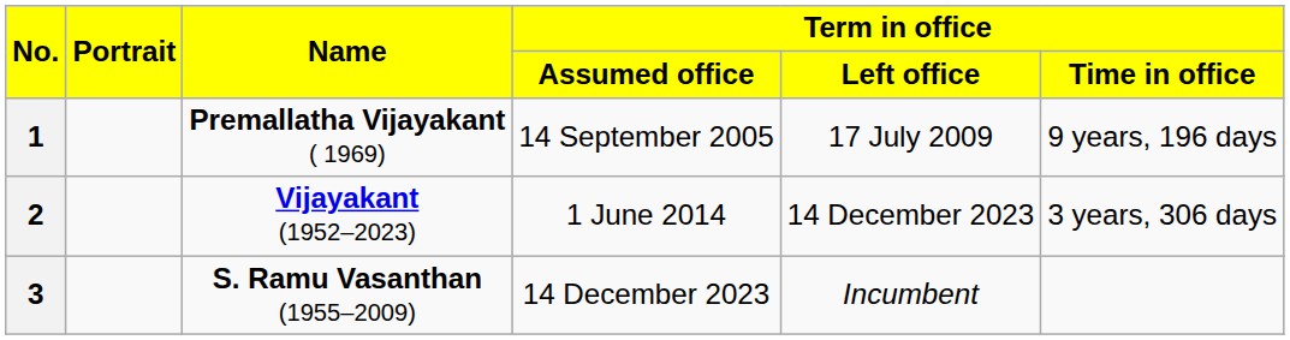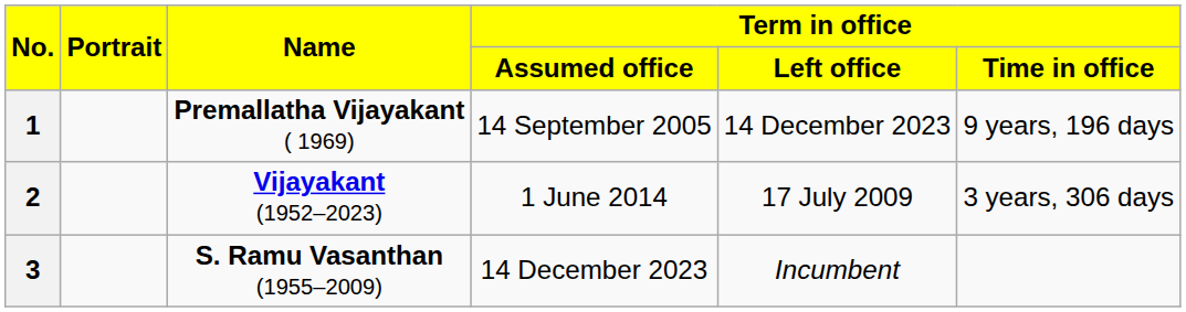 <table class="wikitable sortable" style="text-align:center;">
 <tr>
 <th rowspan=2 style="background-color:#FFFF00;color:black">No.</th>
 <th rowspan=2 style="background-color:#FFFF00;color:black">Portrait</th>
 <th rowspan=2 style="background-color:#FFFF00;color:black">Name<br></th>
 <th colspan=3 style="background-color:#FFFF00;color:black">Term in office</th>
 </tr>
 <tr>
 <th style="background-color:#FFFF00;color:black">Assumed office</th>
 <th style="background-color:#FFFF00;color:black">Left office</th>
 <th style="background-color:#FFFF00;color:black">Time in office</th>
 </tr>
 <tr>
 <th>1</th>
 <td></td>
 <td><strong>Premallatha Vijayakant</strong><br><small>( 1969)</small></td>
 <td>14 September 2005</td>
-<td>17 July 2009</td>
+<td>14 December 2023</td>
 <td>9 years, 196 days</td>
 </tr>
 <tr>
 <th>2</th>
 <td></td>
 <td><strong><a href='#'>Vijayakant</a></strong><br><small>(1952–2023)</small></td>
 <td>1 June 2014</td>
-<td>14 December 2023</td>
+<td>17 July 2009</td>
 <td>3 years, 306 days</td>
 </tr>
 <tr>
 <th>3</th>
 <td></td>
 <td><strong>S. Ramu Vasanthan</strong><br><small>(1955–2009)</small></td>
 <td>14 December 2023</td>
 <td><em>Incumbent</em></td>
 <td></td>
 </tr>
 </table>
